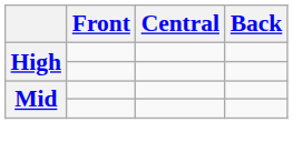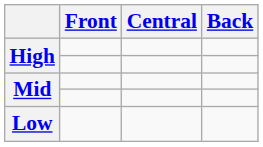 <table class="wikitable" style=text-align:center>
 <tr>
 <th></th>
 <th><a href='#'>Front</a></th>
 <th><a href='#'>Central</a></th>
 <th><a href='#'>Back</a></th>
 </tr>
 <tr>
 <th rowspan="2"><a href='#'>High</a></th>
 <td></td>
 <td></td>
 <td></td>
 </tr>
 <tr>
 <td> </td>
 <td></td>
 <td> </td>
 </tr>
 <tr>
 <th rowspan="2"><a href='#'>Mid</a></th>
 <td></td>
 <td></td>
 <td></td>
 </tr>
 <tr>
 <td></td>
 <td></td>
 <td></td>
 </tr>
+<tr>
+<th><a href='#'>Low</a></th>
+<td></td>
+<td></td>
+<td></td>
+</tr>
 </table>
